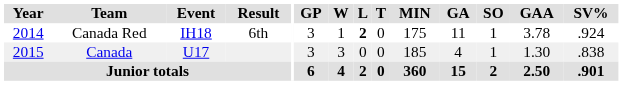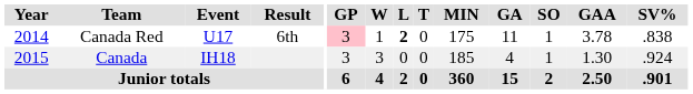 <table border="0" cellpadding="1" cellspacing="0" ID="Table3" style="text-align:center; width:40em">
 <tr ALIGN="center" bgcolor="#e0e0e0">
 <th>Year</th>
 <th>Team</th>
 <th>Event</th>
 <th>Result</th>
 <th rowspan="99" bgcolor="#ffffff"></th>
 <th>GP</th>
 <th>W</th>
 <th>L</th>
 <th>T</th>
 <th>MIN</th>
 <th>GA</th>
 <th>SO</th>
 <th>GAA</th>
 <th>SV%</th>
 </tr>
 <tr>
 <td><a href='#'>2014</a></td>
 <td>Canada Red</td>
-<td><a href='#'>IH18</a></td>
+<td><a href='#'>U17</a></td>
 <td>6th</td>
-<td>3</td>
+<td style="background: pink;">3</td>
 <td>1</td>
 <td><strong>2</strong></td>
 <td>0</td>
 <td>175</td>
 <td>11</td>
 <td>1</td>
 <td>3.78</td>
-<td>.924</td>
+<td>.838</td>
 </tr>
 <tr bgcolor="#f0f0f0">
 <td><a href='#'>2015</a></td>
 <td><a href='#'>Canada</a></td>
-<td><a href='#'>U17</a></td>
+<td><a href='#'>IH18</a></td>
 <td></td>
 <td>3</td>
 <td>3</td>
 <td>0</td>
 <td>0</td>
 <td>185</td>
 <td>4</td>
 <td>1</td>
 <td>1.30</td>
-<td>.838</td>
+<td>.924</td>
 </tr>
 <tr bgcolor="#e0e0e0">
 <th colspan=4>Junior totals</th>
 <th>6</th>
 <th>4</th>
 <th>2</th>
 <th>0</th>
 <th>360</th>
 <th>15</th>
 <th>2</th>
 <th>2.50</th>
 <th>.901</th>
 </tr>
 </table>
